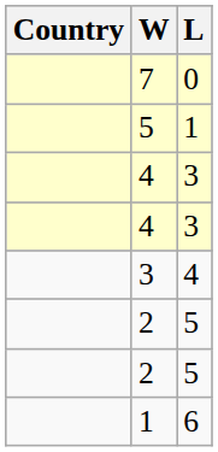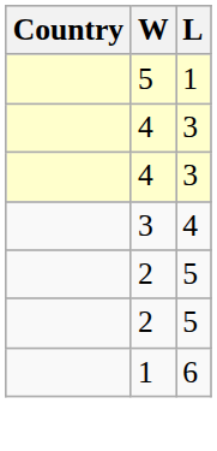 <table class="wikitable">
 <tr>
 <th>Country</th>
 <th>W</th>
 <th>L</th>
-</tr>
-<tr bgcolor="#ffffcc">
-<td></td>
-<td>7</td>
-<td>0</td>
 </tr>
 <tr bgcolor="#ffffcc">
 <td></td>
 <td>5</td>
 <td>1</td>
 </tr>
 <tr bgcolor="#ffffcc">
 <td></td>
 <td>4</td>
 <td>3</td>
 </tr>
 <tr bgcolor="#ffffcc">
 <td></td>
 <td>4</td>
 <td>3</td>
 </tr>
 <tr>
 <td></td>
 <td>3</td>
 <td>4</td>
 </tr>
 <tr>
 <td></td>
 <td>2</td>
 <td>5</td>
 </tr>
 <tr>
 <td></td>
 <td>2</td>
 <td>5</td>
 </tr>
 <tr>
 <td></td>
 <td>1</td>
 <td>6</td>
 </tr>
 </table>
